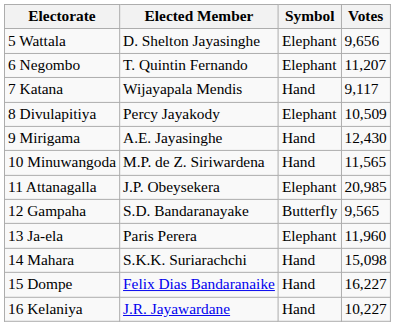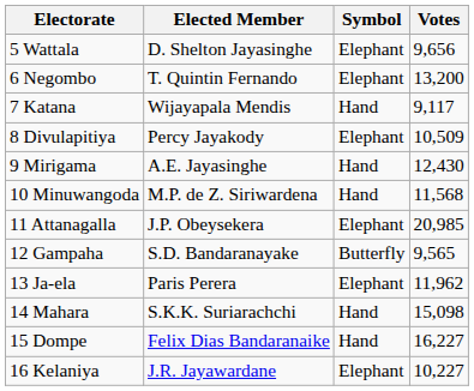 <table class="wikitable" border="1">
 <tr>
 <th>Electorate</th>
 <th>Elected Member</th>
 <th>Symbol</th>
 <th>Votes</th>
 </tr>
 <tr>
 <td>5 Wattala</td>
 <td>D. Shelton Jayasinghe</td>
 <td>Elephant</td>
 <td>9,656</td>
 </tr>
 <tr>
 <td>6 Negombo</td>
 <td>T. Quintin Fernando</td>
 <td>Elephant</td>
-<td>11,207</td>
+<td>13,200</td>
 </tr>
 <tr>
 <td>7 Katana</td>
 <td>Wijayapala Mendis</td>
 <td>Hand</td>
 <td>9,117</td>
 </tr>
 <tr>
 <td>8 Divulapitiya</td>
 <td>Percy Jayakody</td>
 <td>Elephant</td>
 <td>10,509</td>
 </tr>
 <tr>
 <td>9 Mirigama</td>
 <td>A.E. Jayasinghe</td>
 <td>Hand</td>
 <td>12,430</td>
 </tr>
 <tr>
 <td>10 Minuwangoda</td>
 <td>M.P. de Z. Siriwardena</td>
 <td>Hand</td>
-<td>11,565</td>
+<td>11,568</td>
 </tr>
 <tr>
 <td>11 Attanagalla</td>
 <td>J.P. Obeysekera</td>
 <td>Elephant</td>
 <td>20,985</td>
 </tr>
 <tr>
 <td>12 Gampaha</td>
 <td>S.D. Bandaranayake</td>
 <td>Butterfly</td>
 <td>9,565</td>
 </tr>
 <tr>
 <td>13 Ja-ela</td>
 <td>Paris Perera</td>
 <td>Elephant</td>
-<td>11,960</td>
+<td>11,962</td>
 </tr>
 <tr>
 <td>14 Mahara</td>
 <td>S.K.K. Suriarachchi</td>
 <td>Hand</td>
 <td>15,098</td>
 </tr>
 <tr>
 <td>15 Dompe</td>
 <td><a href='#'>Felix Dias Bandaranaike</a></td>
 <td>Hand</td>
 <td>16,227</td>
 </tr>
 <tr>
 <td>16 Kelaniya</td>
 <td><a href='#'>J.R. Jayawardane</a></td>
-<td>Hand</td>
+<td>Elephant</td>
 <td>10,227</td>
 </tr>
 </table>
